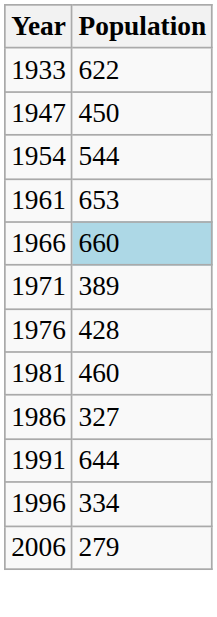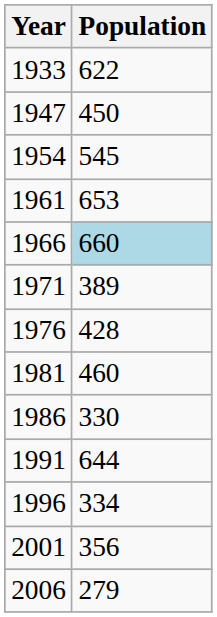 <table class="wikitable">
 <tr>
 <th>Year</th>
 <th>Population</th>
 </tr>
 <tr>
 <td>1933</td>
 <td>622</td>
 </tr>
 <tr>
 <td>1947</td>
 <td>450</td>
 </tr>
 <tr>
 <td>1954</td>
-<td>544</td>
+<td>545</td>
 </tr>
 <tr>
 <td>1961</td>
 <td>653</td>
 </tr>
 <tr>
 <td>1966</td>
 <td style="background: lightblue;">660</td>
 </tr>
 <tr>
 <td>1971</td>
 <td>389</td>
 </tr>
 <tr>
 <td>1976</td>
 <td>428</td>
 </tr>
 <tr>
 <td>1981</td>
 <td>460</td>
 </tr>
 <tr>
 <td>1986</td>
-<td>327</td>
+<td>330</td>
 </tr>
 <tr>
 <td>1991</td>
 <td>644</td>
 </tr>
 <tr>
 <td>1996</td>
 <td>334</td>
 </tr>
 <tr>
+<td>2001</td>
+<td>356</td>
+</tr>
+<tr>
 <td>2006</td>
 <td>279</td>
 </tr>
 </table>
